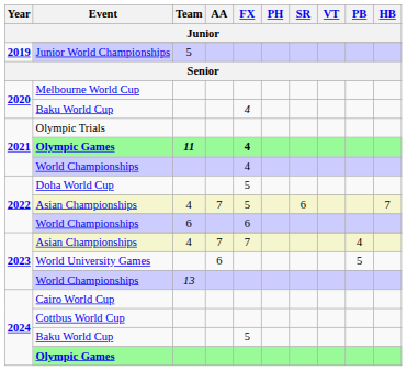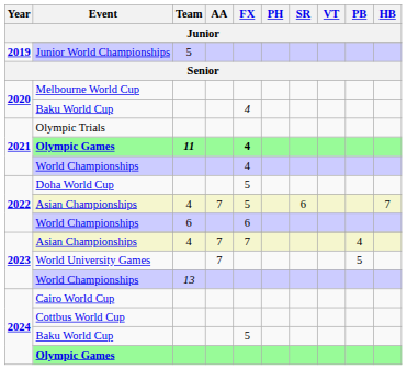 <table class="wikitable" style="text-align:center; font-size:95%;">
 <tr>
 <th align=center>Year</th>
 <th align=center>Event</th>
 <th style="width:30px;">Team</th>
 <th style="width:30px;">AA</th>
 <th style="width:30px;"><a href='#'>FX</a></th>
 <th style="width:30px;"><a href='#'>PH</a></th>
 <th style="width:30px;"><a href='#'>SR</a></th>
 <th style="width:30px;"><a href='#'>VT</a></th>
 <th style="width:30px;"><a href='#'>PB</a></th>
 <th style="width:30px;"><a href='#'>HB</a></th>
 </tr>
 <tr>
 <th colspan="10"><strong>Junior</strong></th>
 </tr>
 <tr>
 <td rowspan="2"><strong><a href='#'>2019</a></strong></td>
 </tr>
 <tr bgcolor=#CCCCFF>
 <td align=left><a href='#'>Junior World Championships</a></td>
 <td>5</td>
 <td></td>
 <td></td>
 <td></td>
 <td></td>
 <td></td>
 <td></td>
 <td></td>
 </tr>
 <tr>
 <th colspan="10"><strong>Senior</strong></th>
 </tr>
 <tr>
 <td rowspan="2"><strong><a href='#'>2020</a></strong></td>
 <td align=left><a href='#'>Melbourne World Cup</a></td>
 <td></td>
 <td></td>
 <td></td>
 <td></td>
 <td></td>
 <td></td>
 <td></td>
 <td></td>
 </tr>
 <tr>
 <td align=left><a href='#'>Baku World Cup</a></td>
 <td></td>
 <td></td>
 <td><em>4</em></td>
 <td></td>
 <td></td>
 <td></td>
 <td></td>
 <td></td>
 </tr>
 <tr>
 <td rowspan="3"><strong><a href='#'>2021</a></strong></td>
 <td align=left>Olympic Trials</td>
 <td></td>
 <td></td>
 <td></td>
 <td></td>
 <td></td>
 <td></td>
 <td></td>
 <td></td>
 </tr>
 <tr bgcolor=98FB98>
 <td align=left><strong><a href='#'>Olympic Games</a></strong></td>
 <td><strong><em>11</em></strong></td>
 <td></td>
 <td><strong>4</strong></td>
 <td></td>
 <td></td>
 <td></td>
 <td></td>
 <td></td>
 </tr>
 <tr bgcolor=#CCCCFF>
 <td align=left><a href='#'>World Championships</a></td>
 <td></td>
 <td></td>
 <td>4</td>
 <td></td>
 <td></td>
 <td></td>
 <td></td>
 <td></td>
 </tr>
 <tr>
 <td rowspan="3"><strong><a href='#'>2022</a></strong></td>
 <td align=left><a href='#'>Doha World Cup</a></td>
 <td></td>
 <td></td>
 <td>5</td>
 <td></td>
 <td></td>
 <td></td>
 <td></td>
 <td></td>
 </tr>
 <tr bgcolor=#F5F6CE>
 <td align=left><a href='#'>Asian Championships</a></td>
 <td>4</td>
 <td>7</td>
 <td>5</td>
 <td></td>
 <td>6</td>
 <td></td>
 <td></td>
 <td>7</td>
 </tr>
 <tr bgcolor=#CCCCFF>
 <td align=left><a href='#'>World Championships</a></td>
 <td>6</td>
 <td></td>
 <td>6</td>
 <td></td>
 <td></td>
 <td></td>
 <td></td>
 <td></td>
 </tr>
 <tr>
 <td rowspan="4"><strong><a href='#'>2023</a></strong></td>
 </tr>
 <tr bgcolor=#F5F6CE>
 <td align=left><a href='#'>Asian Championships</a></td>
 <td>4</td>
 <td>7</td>
 <td>7</td>
 <td></td>
 <td></td>
 <td></td>
 <td>4</td>
 <td></td>
 </tr>
 <tr>
 <td align=left><a href='#'>World University Games</a></td>
 <td></td>
-<td>6</td>
+<td>7</td>
 <td></td>
 <td></td>
 <td></td>
 <td></td>
 <td>5</td>
 <td></td>
 </tr>
 <tr bgcolor=#CCCCFF>
 <td align=left><a href='#'>World Championships</a></td>
 <td><em>13</em></td>
 <td></td>
 <td></td>
 <td></td>
 <td></td>
 <td></td>
 <td></td>
 <td></td>
 </tr>
 <tr>
 <td rowspan="4"><strong><a href='#'>2024</a></strong></td>
 <td align=left><a href='#'>Cairo World Cup</a></td>
 <td></td>
 <td></td>
 <td></td>
 <td></td>
 <td></td>
 <td></td>
 <td></td>
 <td></td>
 </tr>
 <tr>
 <td align=left><a href='#'>Cottbus World Cup</a></td>
 <td></td>
 <td></td>
 <td></td>
 <td></td>
 <td></td>
 <td></td>
 <td></td>
 <td></td>
 </tr>
 <tr>
 <td align=left><a href='#'>Baku World Cup</a></td>
 <td></td>
 <td></td>
 <td>5</td>
 <td></td>
 <td></td>
 <td></td>
 <td></td>
 <td></td>
 </tr>
 <tr bgcolor=98FB98>
 <td align=left><strong><a href='#'>Olympic Games</a></strong></td>
 <td></td>
 <td></td>
 <td></td>
 <td></td>
 <td></td>
 <td></td>
 <td></td>
 <td></td>
 </tr>
 </table>
